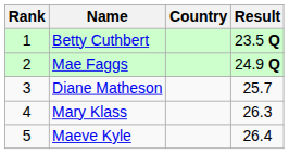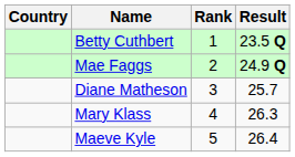 <table class="wikitable" style="text-align:center">
 <tr>
+<th>Country</th>
+<th>Name</th>
 <th>Rank</th>
-<th>Name</th>
-<th>Country</th>
 <th>Result</th>
 </tr>
 <tr bgcolor=ccffcc>
+<td align="left"></td>
+<td align="left"><a href='#'>Betty Cuthbert</a></td>
 <td>1</td>
-<td align="left"><a href='#'>Betty Cuthbert</a></td>
-<td align="left"></td>
 <td>23.5 <strong>Q</strong></td>
 </tr>
 <tr bgcolor=ccffcc>
+<td align="left"></td>
+<td align="left"><a href='#'>Mae Faggs</a></td>
 <td>2</td>
-<td align="left"><a href='#'>Mae Faggs</a></td>
-<td align="left"></td>
 <td>24.9 <strong>Q</strong></td>
 </tr>
 <tr>
+<td align="left"></td>
+<td align="left"><a href='#'>Diane Matheson</a></td>
 <td>3</td>
-<td align="left"><a href='#'>Diane Matheson</a></td>
-<td align="left"></td>
 <td>25.7</td>
 </tr>
 <tr>
+<td align="left"></td>
+<td align="left"><a href='#'>Mary Klass</a></td>
 <td>4</td>
-<td align="left"><a href='#'>Mary Klass</a></td>
-<td align="left"></td>
 <td>26.3</td>
 </tr>
 <tr>
+<td align="left"></td>
+<td align="left"><a href='#'>Maeve Kyle</a></td>
 <td>5</td>
-<td align="left"><a href='#'>Maeve Kyle</a></td>
-<td align="left"></td>
 <td>26.4</td>
 </tr>
 </table>
